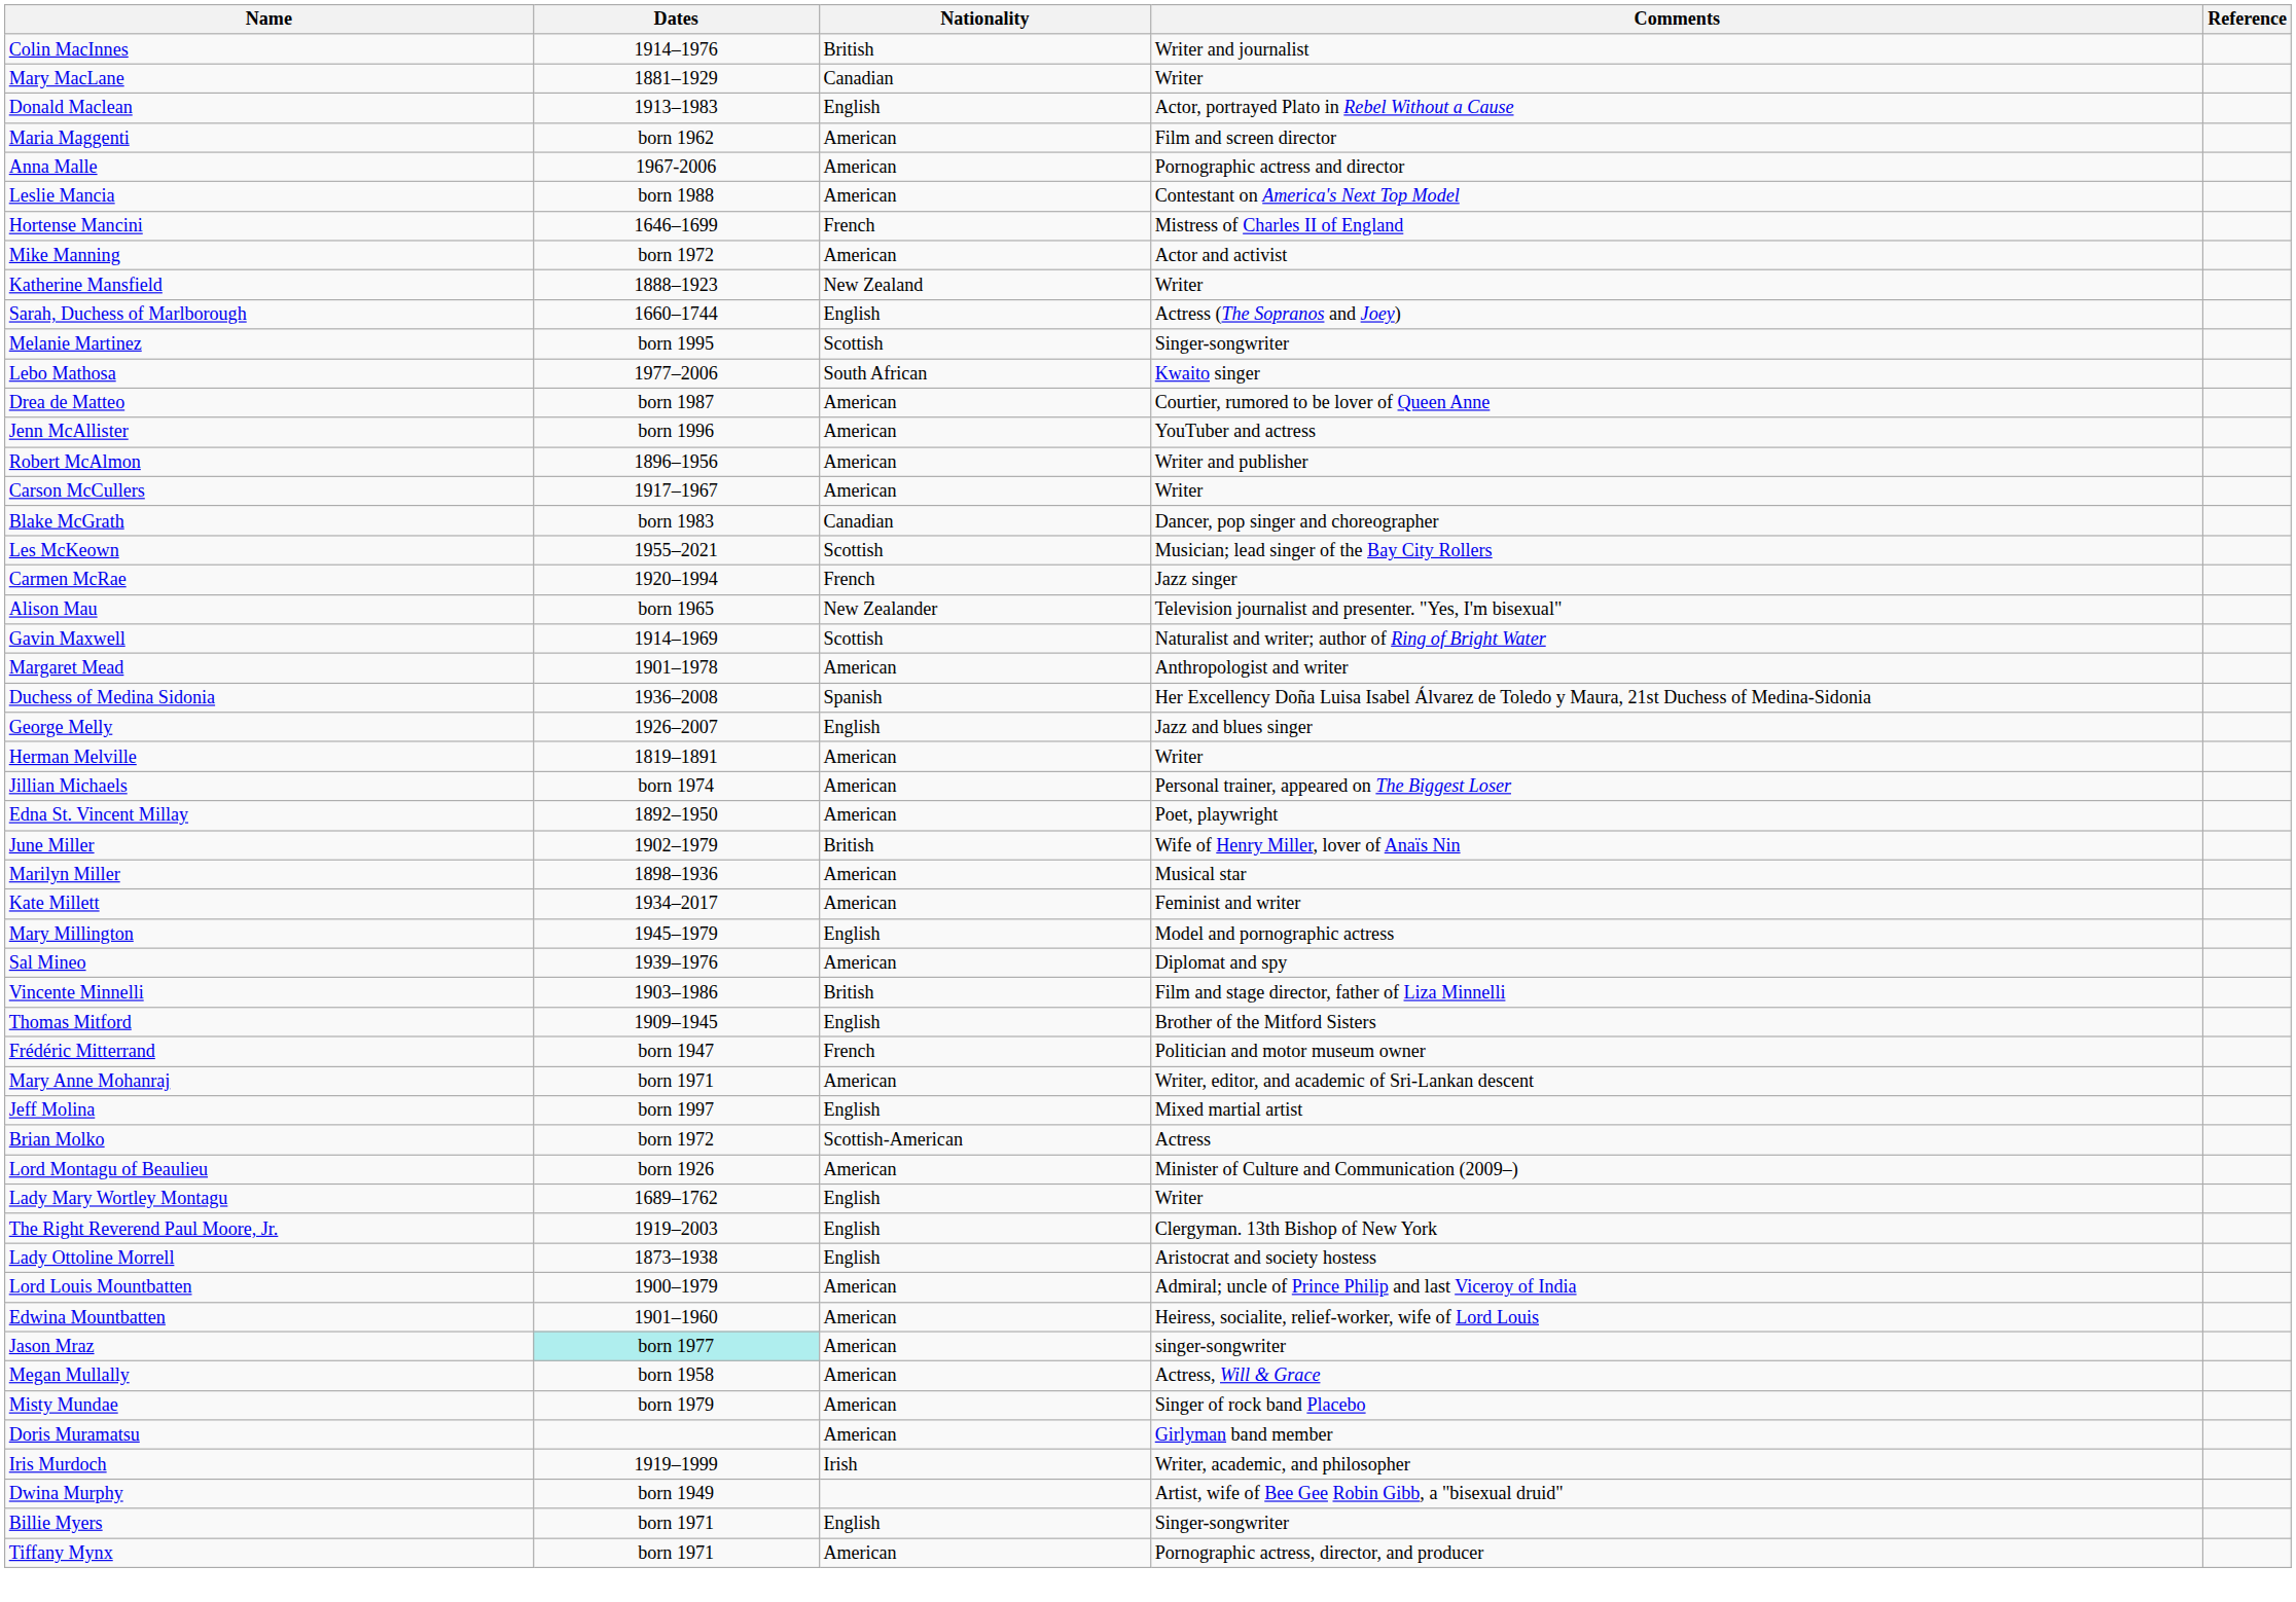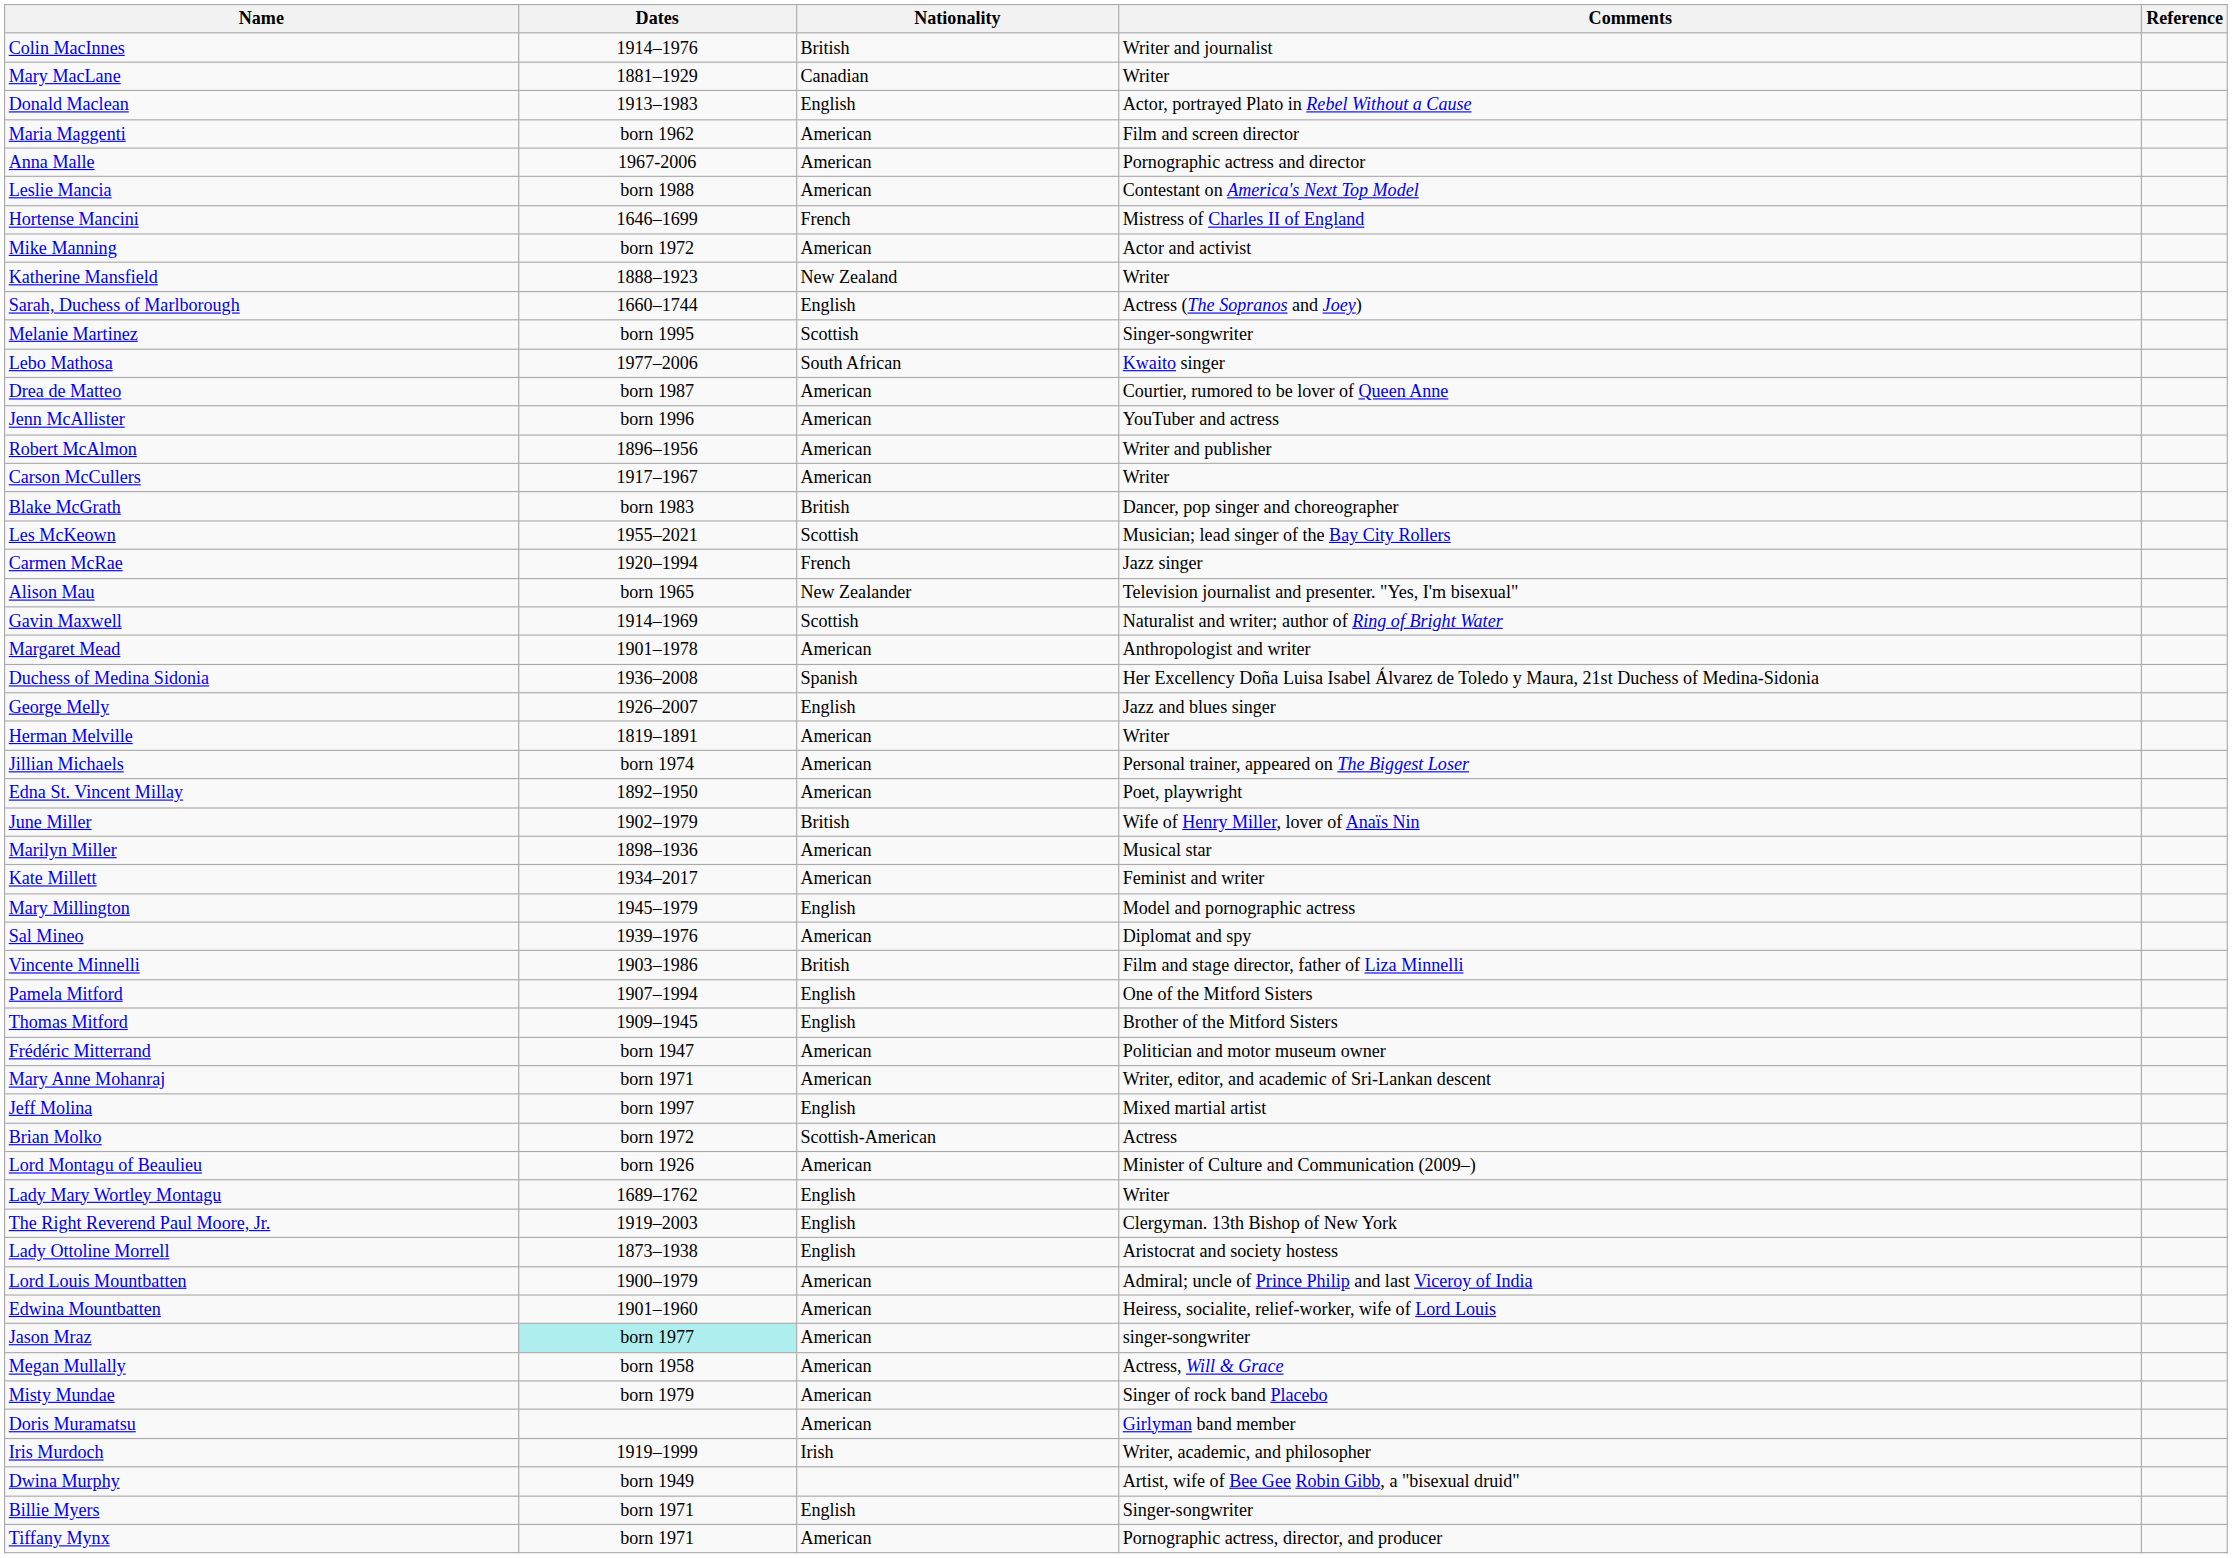 <table class="wikitable sortable plainrowheaders">
 <tr>
 <th style="width:24%;">Name</th>
 <th style="width:13%;">Dates</th>
 <th style="width:15%;">Nationality</th>
 <th style="width:50%;">Comments</th>
 <th style="width:3%;">Reference</th>
 </tr>
 <tr>
 <td><a href='#'>Colin MacInnes</a></td>
 <td align=center>1914–1976</td>
 <td>British</td>
 <td>Writer and journalist</td>
 <td></td>
 </tr>
 <tr>
 <td><a href='#'>Mary MacLane</a></td>
 <td align=center>1881–1929</td>
 <td>Canadian</td>
 <td>Writer</td>
 <td></td>
 </tr>
 <tr>
 <td><a href='#'>Donald Maclean</a></td>
 <td align=center>1913–1983</td>
 <td>English</td>
 <td>Actor, portrayed Plato in <em><a href='#'>Rebel Without a Cause</a></em></td>
 <td></td>
 </tr>
 <tr>
 <td><a href='#'>Maria Maggenti</a></td>
 <td align=center>born 1962</td>
 <td>American</td>
 <td>Film and screen director</td>
 <td></td>
 </tr>
 <tr>
 <td><a href='#'>Anna Malle</a></td>
 <td align=center>1967-2006</td>
 <td>American</td>
 <td>Pornographic actress and director</td>
 <td></td>
 </tr>
 <tr>
 <td><a href='#'>Leslie Mancia</a></td>
 <td align=center>born 1988</td>
 <td>American</td>
 <td>Contestant on <em><a href='#'>America's Next Top Model</a></em></td>
 <td></td>
 </tr>
 <tr>
 <td><a href='#'>Hortense Mancini</a></td>
 <td align=center>1646–1699</td>
 <td>French</td>
 <td>Mistress of <a href='#'>Charles II of England</a></td>
 <td></td>
 </tr>
 <tr>
 <td><a href='#'>Mike Manning</a></td>
 <td align=center>born 1972</td>
 <td>American</td>
 <td>Actor and activist</td>
 <td></td>
 </tr>
 <tr>
 <td><a href='#'>Katherine Mansfield</a></td>
 <td align=center>1888–1923</td>
 <td>New Zealand</td>
 <td>Writer</td>
 <td></td>
 </tr>
 <tr>
 <td><a href='#'>Sarah, Duchess of Marlborough</a></td>
 <td align=center>1660–1744</td>
 <td>English</td>
 <td>Actress (<em><a href='#'>The Sopranos</a></em> and <em><a href='#'>Joey</a></em>)</td>
 <td></td>
 </tr>
 <tr>
 <td><a href='#'>Melanie Martinez</a></td>
 <td align=center>born 1995</td>
 <td>Scottish</td>
 <td>Singer-songwriter</td>
 <td></td>
 </tr>
 <tr>
 <td><a href='#'>Lebo Mathosa</a></td>
 <td align=center>1977–2006</td>
 <td>South African</td>
 <td><a href='#'>Kwaito</a> singer</td>
 <td></td>
 </tr>
 <tr>
 <td><a href='#'>Drea de Matteo</a></td>
 <td align=center>born 1987</td>
 <td>American</td>
 <td>Courtier, rumored to be lover of <a href='#'>Queen Anne</a></td>
 <td></td>
 </tr>
 <tr>
 <td><a href='#'>Jenn McAllister</a></td>
 <td align=center>born 1996</td>
 <td>American</td>
 <td>YouTuber and actress</td>
 <td></td>
 </tr>
 <tr>
 <td><a href='#'>Robert McAlmon</a></td>
 <td align=center>1896–1956</td>
 <td>American</td>
 <td>Writer and publisher</td>
 <td></td>
 </tr>
 <tr>
 <td><a href='#'>Carson McCullers</a></td>
 <td align=center>1917–1967</td>
 <td>American</td>
 <td>Writer</td>
 <td></td>
 </tr>
 <tr>
 <td><a href='#'>Blake McGrath</a></td>
 <td align=center>born 1983</td>
-<td>Canadian</td>
+<td>British</td>
 <td>Dancer, pop singer and choreographer</td>
 <td></td>
 </tr>
 <tr>
 <td><a href='#'>Les McKeown</a></td>
 <td align=center>1955–2021</td>
 <td>Scottish</td>
 <td>Musician; lead singer of the <a href='#'>Bay City Rollers</a></td>
 <td></td>
 </tr>
 <tr>
 <td><a href='#'>Carmen McRae</a></td>
 <td align=center>1920–1994</td>
 <td>French</td>
 <td>Jazz singer</td>
 <td></td>
 </tr>
 <tr>
 <td><a href='#'>Alison Mau</a></td>
 <td align=center>born 1965</td>
 <td>New Zealander</td>
 <td>Television journalist and presenter. "Yes, I'm bisexual"</td>
 <td></td>
 </tr>
 <tr>
 <td><a href='#'>Gavin Maxwell</a></td>
 <td align=center>1914–1969</td>
 <td>Scottish</td>
 <td>Naturalist and writer; author of <em><a href='#'>Ring of Bright Water</a></em></td>
 <td></td>
 </tr>
 <tr>
 <td><a href='#'>Margaret Mead</a></td>
 <td align=center>1901–1978</td>
 <td>American</td>
 <td>Anthropologist and writer</td>
 <td></td>
 </tr>
 <tr>
 <td><a href='#'>Duchess of Medina Sidonia</a></td>
 <td align=center>1936–2008</td>
 <td>Spanish</td>
 <td>Her Excellency Doña Luisa Isabel Álvarez de Toledo y Maura, 21st Duchess of Medina-Sidonia</td>
 <td></td>
 </tr>
 <tr>
 <td><a href='#'>George Melly</a></td>
 <td align=center>1926–2007</td>
 <td>English</td>
 <td>Jazz and blues singer</td>
 <td></td>
 </tr>
 <tr>
 <td><a href='#'>Herman Melville</a></td>
 <td align=center>1819–1891</td>
 <td>American</td>
 <td>Writer</td>
 <td></td>
 </tr>
 <tr>
 <td><a href='#'>Jillian Michaels</a></td>
 <td align=center>born 1974</td>
 <td>American</td>
 <td>Personal trainer, appeared on <em><a href='#'>The Biggest Loser</a></em></td>
 <td></td>
 </tr>
 <tr>
 <td><a href='#'>Edna St. Vincent Millay</a></td>
 <td align=center>1892–1950</td>
 <td>American</td>
 <td>Poet, playwright</td>
 <td></td>
 </tr>
 <tr>
 <td><a href='#'>June Miller</a></td>
 <td align=center>1902–1979</td>
 <td>British</td>
 <td>Wife of <a href='#'>Henry Miller</a>, lover of <a href='#'>Anaïs Nin</a></td>
 <td></td>
 </tr>
 <tr>
 <td><a href='#'>Marilyn Miller</a></td>
 <td align=center>1898–1936</td>
 <td>American</td>
 <td>Musical star</td>
 <td></td>
 </tr>
 <tr>
 <td><a href='#'>Kate Millett</a></td>
 <td align=center>1934–2017</td>
 <td>American</td>
 <td>Feminist and writer</td>
 <td></td>
 </tr>
 <tr>
 <td><a href='#'>Mary Millington</a></td>
 <td align=center>1945–1979</td>
 <td>English</td>
 <td>Model and pornographic actress</td>
 <td></td>
 </tr>
 <tr>
 <td><a href='#'>Sal Mineo</a></td>
 <td align=center>1939–1976</td>
 <td>American</td>
 <td>Diplomat and spy</td>
 <td></td>
 </tr>
 <tr>
 <td><a href='#'>Vincente Minnelli</a></td>
 <td align=center>1903–1986</td>
 <td>British</td>
 <td>Film and stage director, father of <a href='#'>Liza Minnelli</a></td>
 <td></td>
 </tr>
 <tr>
+<td><a href='#'>Pamela Mitford</a></td>
+<td align=center>1907–1994</td>
+<td>English</td>
+<td>One of the Mitford Sisters</td>
+<td></td>
+</tr>
+<tr>
 <td><a href='#'>Thomas Mitford</a></td>
 <td align=center>1909–1945</td>
 <td>English</td>
 <td>Brother of the Mitford Sisters</td>
 <td></td>
 </tr>
 <tr>
 <td><a href='#'>Frédéric Mitterrand</a></td>
 <td align=center>born 1947</td>
-<td>French</td>
+<td>American</td>
 <td>Politician and motor museum owner</td>
 <td></td>
 </tr>
 <tr>
 <td><a href='#'>Mary Anne Mohanraj</a></td>
 <td align=center>born 1971</td>
 <td>American</td>
 <td>Writer, editor, and academic of Sri-Lankan descent</td>
 <td></td>
 </tr>
 <tr>
 <td><a href='#'>Jeff Molina</a></td>
 <td align=center>born 1997</td>
 <td>English</td>
 <td>Mixed martial artist</td>
 <td></td>
 </tr>
 <tr>
 <td><a href='#'>Brian Molko</a></td>
 <td align=center>born 1972</td>
 <td>Scottish-American</td>
 <td>Actress</td>
 <td></td>
 </tr>
 <tr>
 <td><a href='#'>Lord Montagu of Beaulieu</a></td>
 <td align=center>born 1926</td>
 <td>American</td>
 <td>Minister of Culture and Communication (2009–)</td>
 <td></td>
 </tr>
 <tr>
 <td><a href='#'>Lady Mary Wortley Montagu</a></td>
 <td align=center>1689–1762</td>
 <td>English</td>
 <td>Writer</td>
 <td></td>
 </tr>
 <tr>
 <td><a href='#'>The Right Reverend Paul Moore, Jr.</a></td>
 <td align=center>1919–2003</td>
 <td>English</td>
 <td>Clergyman. 13th Bishop of New York</td>
 <td></td>
 </tr>
 <tr>
 <td><a href='#'>Lady Ottoline Morrell</a></td>
 <td align=center>1873–1938</td>
 <td>English</td>
 <td>Aristocrat and society hostess</td>
 <td></td>
 </tr>
 <tr>
 <td><a href='#'>Lord Louis Mountbatten</a></td>
 <td align=center>1900–1979</td>
 <td>American</td>
 <td>Admiral; uncle of <a href='#'>Prince Philip</a> and last <a href='#'>Viceroy of India</a></td>
 <td></td>
 </tr>
 <tr>
 <td><a href='#'>Edwina Mountbatten</a></td>
 <td align=center>1901–1960</td>
 <td>American</td>
 <td>Heiress, socialite, relief-worker, wife of <a href='#'>Lord Louis</a></td>
 <td></td>
 </tr>
 <tr>
 <td><a href='#'>Jason Mraz</a></td>
 <td align=center style="background: paleturquoise;">born 1977</td>
 <td>American</td>
 <td>singer-songwriter</td>
 <td></td>
 </tr>
 <tr>
 <td><a href='#'>Megan Mullally</a></td>
 <td align=center>born 1958</td>
 <td>American</td>
 <td>Actress, <em><a href='#'>Will & Grace</a></em></td>
 <td></td>
 </tr>
 <tr>
 <td><a href='#'>Misty Mundae</a></td>
 <td align=center>born 1979</td>
 <td>American</td>
 <td>Singer of rock band <a href='#'>Placebo</a></td>
 <td></td>
 </tr>
 <tr>
 <td><a href='#'>Doris Muramatsu</a></td>
 <td align=center></td>
 <td>American</td>
 <td><a href='#'>Girlyman</a> band member</td>
 <td></td>
 </tr>
 <tr>
 <td><a href='#'>Iris Murdoch</a></td>
 <td align=center>1919–1999</td>
 <td>Irish</td>
 <td>Writer, academic, and philosopher</td>
 <td></td>
 </tr>
 <tr>
 <td><a href='#'>Dwina Murphy</a></td>
 <td align=center>born 1949</td>
 <td></td>
 <td>Artist, wife of <a href='#'>Bee Gee</a> <a href='#'>Robin Gibb</a>, a "bisexual druid"</td>
 <td></td>
 </tr>
 <tr>
 <td><a href='#'>Billie Myers</a></td>
 <td align=center>born 1971</td>
 <td>English</td>
 <td>Singer-songwriter</td>
 <td></td>
 </tr>
 <tr>
 <td><a href='#'>Tiffany Mynx</a></td>
 <td align=center>born 1971</td>
 <td>American</td>
 <td>Pornographic actress, director, and producer</td>
 <td></td>
 </tr>
 </table>
